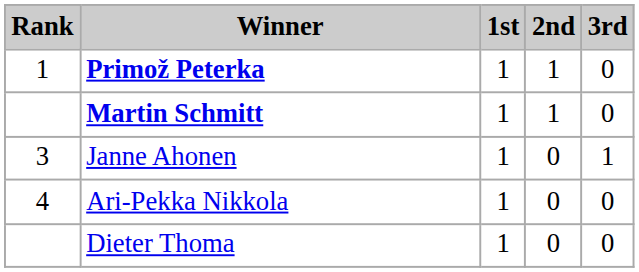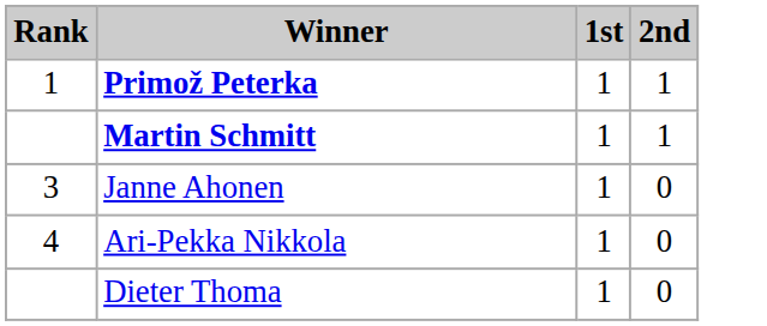 <table class="wikitable plainrowheaders" style="background:#fff; font-size:86%; line-height:16px; border:grey solid 1px; border-collapse:collapse;">
 <tr>
 <th style="background:#ccc;">Rank</th>
 <th style="background:#ccc;" width="200">Winner</th>
 <th style="background:#ccc;" width="14">1st</th>
 <th style="background:#ccc;" width="14">2nd</th>
-<th style="background:#ccc;" width="14">3rd</th>
 </tr>
 <tr align=center>
 <td align=center>1</td>
 <td align=left> <strong><a href='#'>Primož Peterka</a></strong></td>
 <td>1</td>
 <td>1</td>
-<td>0</td>
 </tr>
 <tr align=center>
 <td align=center></td>
 <td align=left> <strong><a href='#'>Martin Schmitt</a></strong></td>
 <td>1</td>
 <td>1</td>
-<td>0</td>
 </tr>
 <tr align=center>
 <td align=center>3</td>
 <td align=left> <a href='#'>Janne Ahonen</a></td>
 <td>1</td>
 <td>0</td>
-<td>1</td>
 </tr>
 <tr align=center>
 <td align=center>4</td>
 <td align=left> <a href='#'>Ari-Pekka Nikkola</a></td>
 <td>1</td>
-<td>0</td>
 <td>0</td>
 </tr>
 <tr align=center>
 <td align=center></td>
 <td align=left> <a href='#'>Dieter Thoma</a></td>
 <td>1</td>
 <td>0</td>
-<td>0</td>
 </tr>
 </table>
